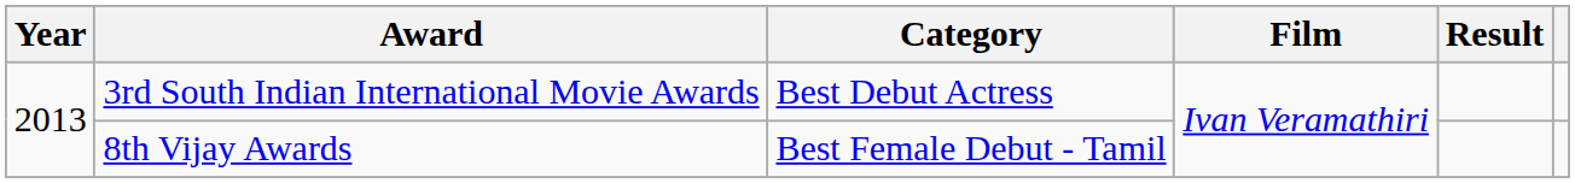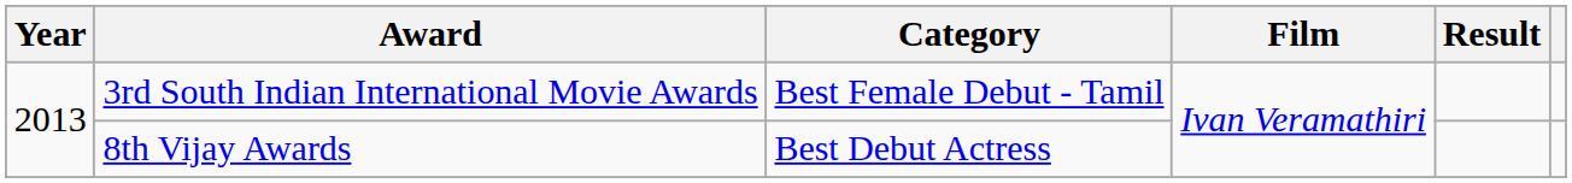 <table class="wikitable">
 <tr>
 <th scope="col">Year</th>
 <th scope="col">Award</th>
 <th scope="col">Category</th>
 <th scope="col">Film</th>
 <th scope="col">Result</th>
 <th class="unsortable" scope="col"></th>
 </tr>
 <tr>
 <td rowspan="2">2013</td>
 <td><a href='#'>3rd South Indian International Movie Awards</a></td>
-<td><a href='#'>Best Debut Actress</a></td>
+<td><a href='#'>Best Female Debut - Tamil</a></td>
 <td rowspan="2"><em><a href='#'>Ivan Veramathiri</a></em></td>
 <td></td>
 <td></td>
 </tr>
 <tr>
 <td><a href='#'>8th Vijay Awards</a></td>
-<td><a href='#'>Best Female Debut - Tamil</a></td>
+<td><a href='#'>Best Debut Actress</a></td>
 <td></td>
 <td></td>
 </tr>
 </table>
